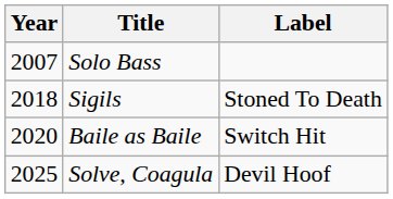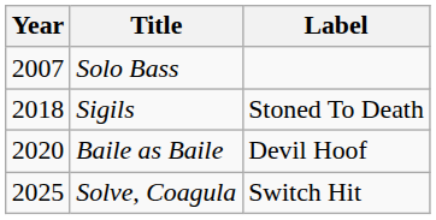 <table class="wikitable sortable">
 <tr>
 <th>Year</th>
 <th>Title</th>
 <th>Label</th>
 </tr>
 <tr>
 <td>2007</td>
 <td><em>Solo Bass</em></td>
 <td></td>
 </tr>
 <tr>
 <td>2018</td>
 <td><em>Sigils</em></td>
 <td>Stoned To Death</td>
 </tr>
 <tr>
 <td>2020</td>
 <td><em>Baile as Baile</em></td>
-<td>Switch Hit</td>
+<td>Devil Hoof</td>
 </tr>
 <tr>
 <td>2025</td>
 <td><em>Solve, Coagula</em></td>
-<td>Devil Hoof</td>
+<td>Switch Hit</td>
 </tr>
 </table>
